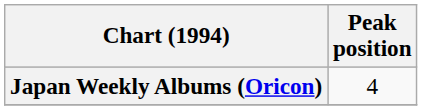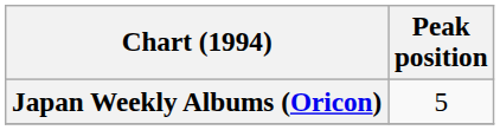 <table class="wikitable sortable plainrowheaders" style="text-align:center;">
 <tr>
 <th scope="col">Chart (1994)</th>
 <th scope="col">Peak<br>position</th>
 </tr>
 <tr>
 <th scope="row">Japan Weekly Albums (<a href='#'>Oricon</a>)</th>
-<td style="text-align:center;">4</td>
+<td style="text-align:center;">5</td>
 </tr>
 <tr>
 </tr>
 </table>
